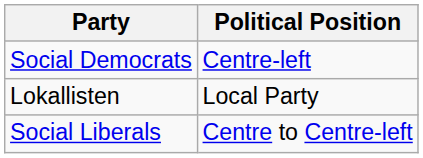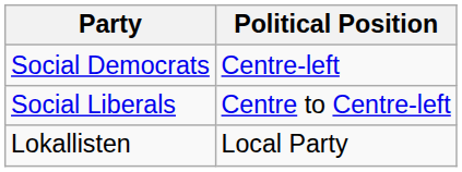 <table class="wikitable mw-collapsible mw-collapsed">
 <tr>
 <th>Party</th>
 <th>Political Position</th>
 </tr>
 <tr>
 <td><a href='#'>Social Democrats</a></td>
 <td><a href='#'>Centre-left</a></td>
 </tr>
 <tr>
+<td><a href='#'>Social Liberals</a></td>
+<td><a href='#'>Centre</a> to <a href='#'>Centre-left</a></td>
+</tr>
+<tr>
 <td>Lokallisten</td>
 <td>Local Party</td>
 </tr>
-<tr>
-<td><a href='#'>Social Liberals</a></td>
-<td><a href='#'>Centre</a> to <a href='#'>Centre-left</a></td>
-</tr>
 </table>
